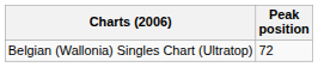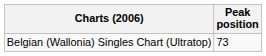 <table class="wikitable">
 <tr>
 <th>Charts (2006)</th>
 <th>Peak<br>position</th>
 </tr>
 <tr>
 <td>Belgian (Wallonia) Singles Chart (Ultratop)</td>
-<td>72</td>
+<td>73</td>
 </tr>
 </table>
